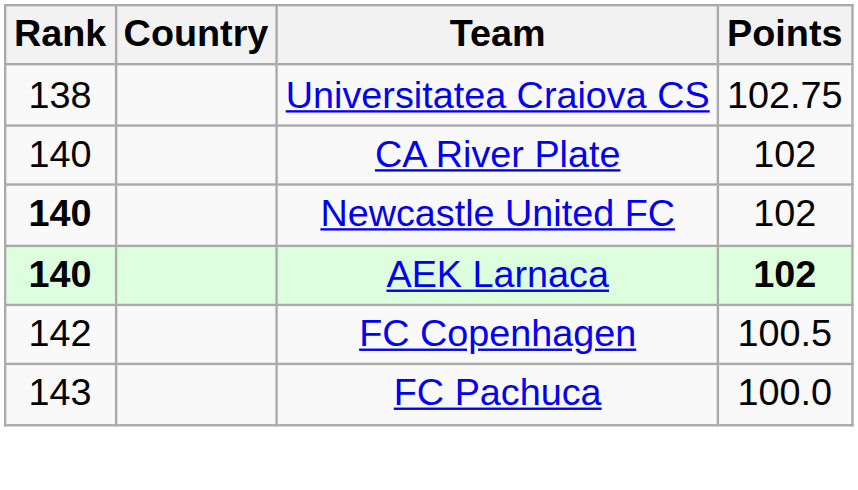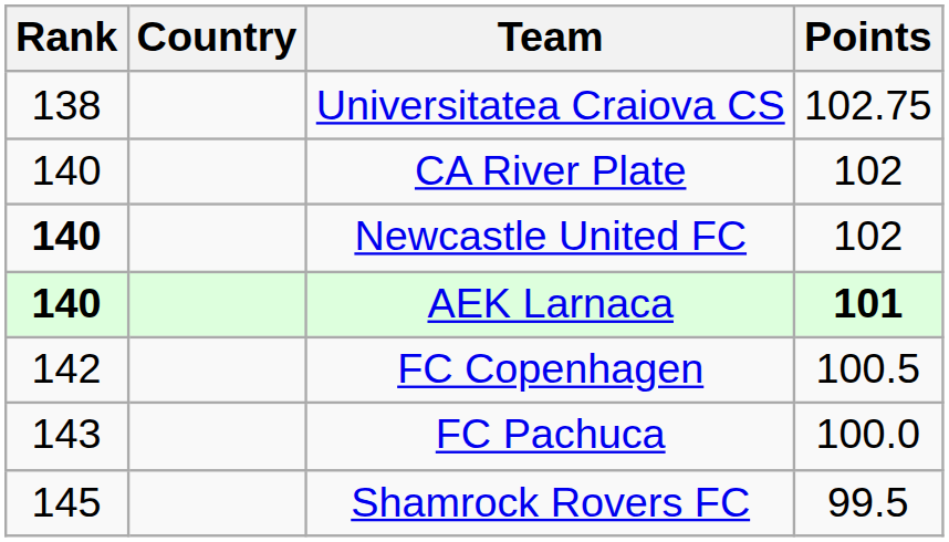 <table class="wikitable" style="text-align: center;">
 <tr>
 <th>Rank</th>
 <th>Country</th>
 <th>Team</th>
 <th>Points</th>
 </tr>
 <tr>
 <td>138</td>
 <td></td>
 <td><a href='#'>Universitatea Craiova CS</a></td>
 <td>102.75</td>
 </tr>
 <tr>
 <td>140</td>
 <td></td>
 <td><a href='#'>CA River Plate</a></td>
 <td>102</td>
 </tr>
 <tr>
 <td><strong>140</strong></td>
 <td></td>
 <td><a href='#'>Newcastle United FC</a></td>
 <td>102</td>
 </tr>
 <tr bgcolor="#ddffdd">
 <td><strong>140</strong></td>
 <td></td>
 <td><a href='#'>AEK Larnaca</a></td>
-<td><strong>102</strong></td>
+<td><strong>101</strong></td>
 </tr>
 <tr>
 <td>142</td>
 <td></td>
 <td><a href='#'>FC Copenhagen</a></td>
 <td>100.5</td>
 </tr>
 <tr>
 <td>143</td>
 <td></td>
 <td><a href='#'>FC Pachuca</a></td>
 <td>100.0</td>
 </tr>
+<tr>
+<td>145</td>
+<td></td>
+<td><a href='#'>Shamrock Rovers FC</a></td>
+<td>99.5</td>
+</tr>
 </table>
